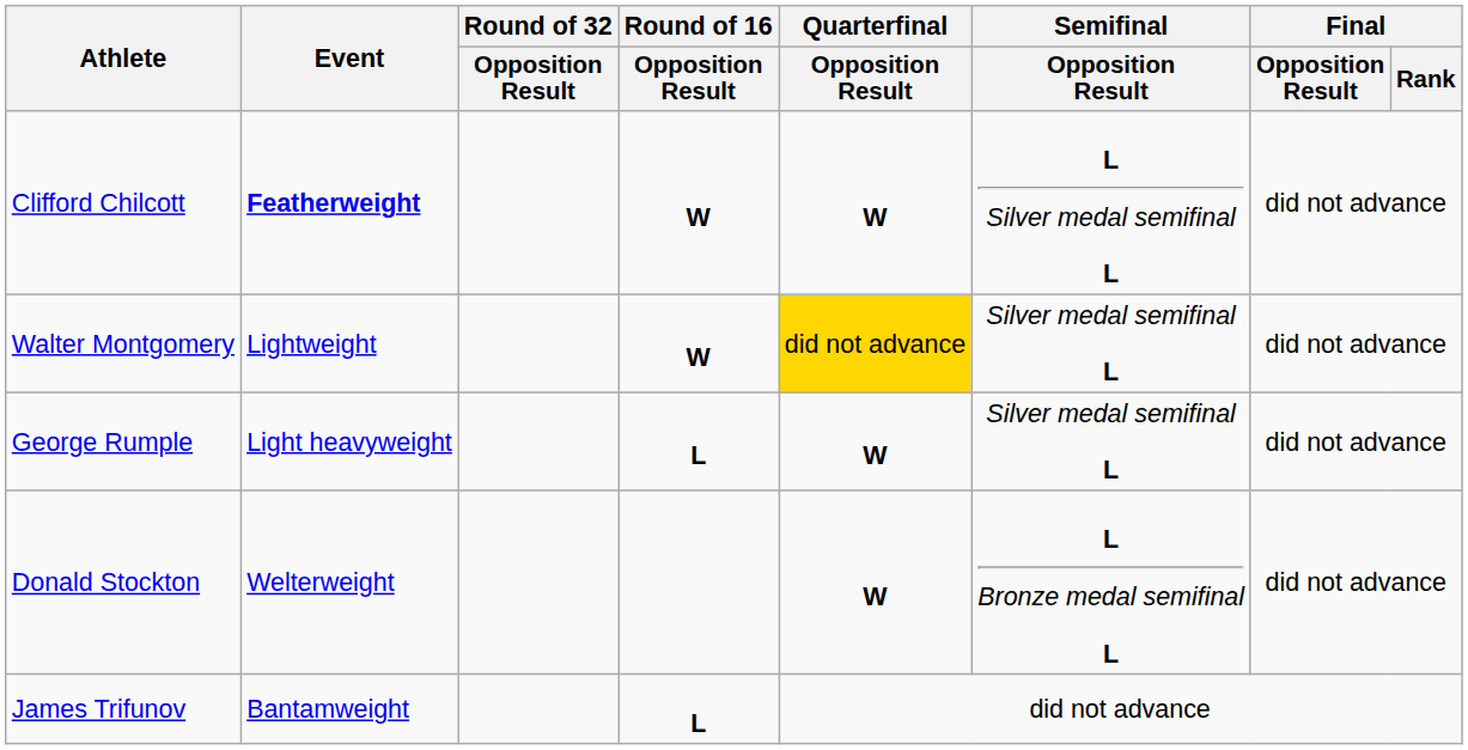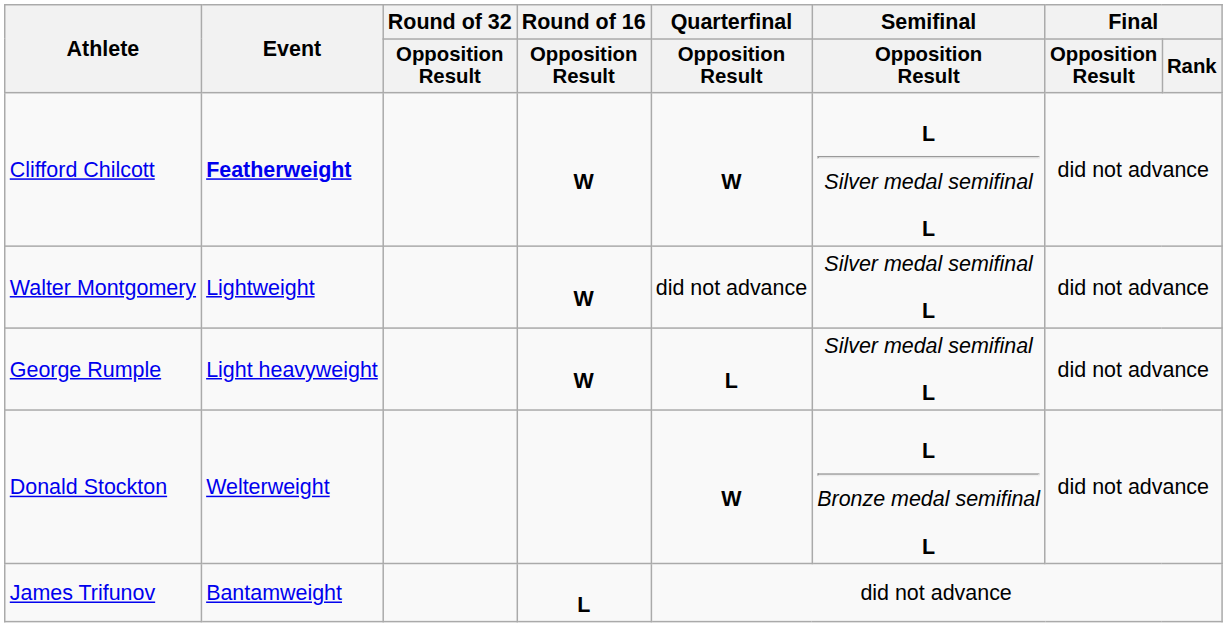 <table class="wikitable" style="font-size:90%;">
 <tr>
 <th rowspan=2>Athlete</th>
 <th rowspan=2>Event</th>
 <th>Round of 32</th>
 <th>Round of 16</th>
 <th>Quarterfinal</th>
 <th>Semifinal</th>
 <th colspan=2>Final</th>
 </tr>
 <tr style="font-size: 95%">
 <th>Opposition<br>Result</th>
 <th>Opposition<br>Result</th>
 <th>Opposition<br>Result</th>
 <th>Opposition<br>Result</th>
 <th>Opposition<br>Result</th>
 <th>Rank</th>
 </tr>
 <tr align=center>
 <td align=left><a href='#'>Clifford Chilcott</a></td>
 <td align=left><strong><a href='#'>Featherweight</a></strong></td>
 <td></td>
 <td> <br> <strong>W</strong></td>
 <td> <br> <strong>W</strong></td>
 <td> <br> <strong>L</strong> <hr> <em>Silver medal semifinal</em> <br>  <br> <strong>L</strong></td>
 <td colspan=2>did not advance</td>
 </tr>
 <tr align=center>
 <td align=left><a href='#'>Walter Montgomery</a></td>
 <td align=left><a href='#'>Lightweight</a></td>
 <td></td>
 <td> <br> <strong>W</strong></td>
-<td style="background: gold;">did not advance</td>
+<td>did not advance</td>
 <td><em>Silver medal semifinal</em> <br>  <br> <strong>L</strong></td>
 <td colspan=2>did not advance</td>
 </tr>
 <tr align=center>
 <td align=left><a href='#'>George Rumple</a></td>
 <td align=left><a href='#'>Light heavyweight</a></td>
 <td></td>
+<td> <br> <strong>W</strong></td>
 <td> <br> <strong>L</strong></td>
-<td> <br> <strong>W</strong></td>
 <td><em>Silver medal semifinal</em> <br>  <br> <strong>L</strong></td>
 <td colspan=2>did not advance</td>
 </tr>
 <tr align=center>
 <td align=left><a href='#'>Donald Stockton</a></td>
 <td align=left><a href='#'>Welterweight</a></td>
 <td></td>
 <td></td>
 <td> <br> <strong>W</strong></td>
 <td> <br> <strong>L</strong> <hr> <em>Bronze medal semifinal</em> <br>  <br> <strong>L</strong></td>
 <td colspan=2>did not advance</td>
 </tr>
 <tr align=center>
 <td align=left><a href='#'>James Trifunov</a></td>
 <td align=left><a href='#'>Bantamweight</a></td>
 <td></td>
 <td> <br> <strong>L</strong></td>
 <td colspan=4>did not advance</td>
 </tr>
 </table>
